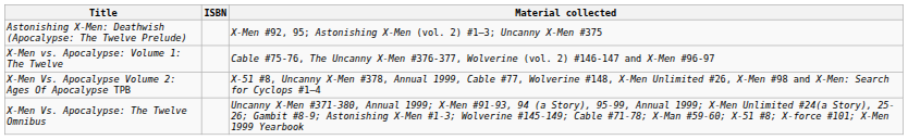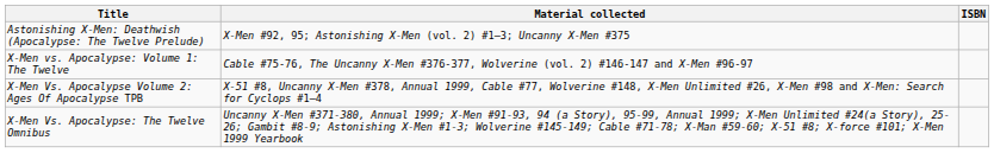 <table class="wikitable">
 <tr>
 <th>Title</th>
+<th>Material collected</th>
 <th>ISBN</th>
-<th>Material collected</th>
 </tr>
 <tr>
 <td><em>Astonishing X-Men: Deathwish (Apocalypse: The Twelve Prelude)</em></td>
+<td><em>X-Men</em> #92, 95; <em>Astonishing X-Men</em> (vol. 2) #1–3; <em>Uncanny X-Men</em> #375</td>
 <td></td>
-<td><em>X-Men</em> #92, 95; <em>Astonishing X-Men</em> (vol. 2) #1–3; <em>Uncanny X-Men</em> #375</td>
 </tr>
 <tr>
 <td><em>X-Men vs. Apocalypse: Volume 1: The Twelve</em></td>
+<td><em>Cable</em> #75-76, <em>The Uncanny X-Men</em> #376-377, <em>Wolverine</em> (vol. 2) #146-147 and <em>X-Men</em> #96-97</td>
 <td></td>
-<td><em>Cable</em> #75-76, <em>The Uncanny X-Men</em> #376-377, <em>Wolverine</em> (vol. 2) #146-147 and <em>X-Men</em> #96-97</td>
 </tr>
 <tr>
 <td><em>X-Men Vs. Apocalypse Volume 2: Ages Of Apocalypse</em> TPB</td>
+<td><em>X-51</em> #8, <em>Uncanny X-Men</em> #378, <em>Annual 1999, Cable</em> #77, <em>Wolverine</em> #148, <em>X-Men Unlimited</em> #26, <em>X-Men</em> #98 and <em>X-Men: Search for Cyclops</em> #1–4</td>
 <td></td>
-<td><em>X-51</em> #8, <em>Uncanny X-Men</em> #378, <em>Annual 1999, Cable</em> #77, <em>Wolverine</em> #148, <em>X-Men Unlimited</em> #26, <em>X-Men</em> #98 and <em>X-Men: Search for Cyclops</em> #1–4</td>
 </tr>
 <tr>
 <td><em>X-Men Vs. Apocalypse: The Twelve Omnibus</em></td>
+<td><em>Uncanny X-Men #371-380, Annual 1999; X-Men #91-93, 94 (a Story), 95-99, Annual 1999; X-Men Unlimited #24(a Story), 25-26; Gambit #8-9; Astonishing X-Men #1-3; Wolverine #145-149; Cable #71-78; X-Man #59-60; X-51 #8; X-force #101; X-Men 1999 Yearbook</em></td>
 <td></td>
-<td><em>Uncanny X-Men #371-380, Annual 1999; X-Men #91-93, 94 (a Story), 95-99, Annual 1999; X-Men Unlimited #24(a Story), 25-26; Gambit #8-9; Astonishing X-Men #1-3; Wolverine #145-149; Cable #71-78; X-Man #59-60; X-51 #8; X-force #101; X-Men 1999 Yearbook</em></td>
 </tr>
 </table>
